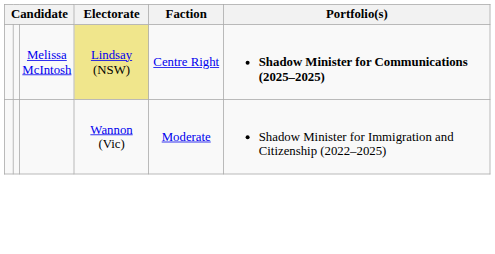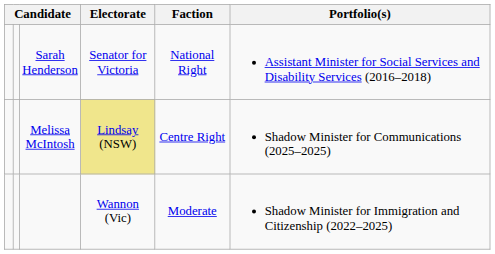 <table class="wikitable" style="text-align:center">
 <tr>
 <th width=175px; colspan=3>Candidate</th>
 <th width=115px>Electorate</th>
 <th width=135px>Faction</th>
 <th width=650px>Portfolio(s)</th>
 </tr>
 <tr>
 <td width="3pt" > </td>
 <td></td>
+<td><a href='#'>Sarah Henderson</a></td>
+<td><a href='#'>Senator for Victoria</a></td>
+<td><a href='#'>National Right</a></td>
+<td align=left><br><ul><li><a href='#'>Assistant Minister for Social Services and Disability Services</a> (2016–2018)</li></ul></td>
+</tr>
+<tr>
+<td width="3pt" > </td>
+<td></td>
 <td><a href='#'>Melissa McIntosh</a></td>
 <td style="background: khaki;"><a href='#'>Lindsay</a> (NSW)</td>
 <td><a href='#'>Centre Right</a></td>
-<td align=left><strong><br><ul><li>Shadow Minister for Communications (2025–2025)</li></ul></strong></td>
+<td align=left><br><ul><li>Shadow Minister for Communications (2025–2025)</li></ul></td>
 </tr>
 <tr>
 <td width="3pt" > </td>
 <td></td>
 <td></td>
 <td><a href='#'>Wannon</a> (Vic)</td>
 <td><a href='#'>Moderate</a></td>
 <td align=left><br><ul><li>Shadow Minister for Immigration and Citizenship (2022–2025)</li></ul></td>
 </tr>
 </table>
